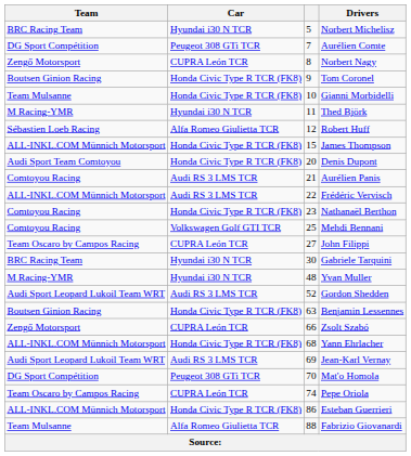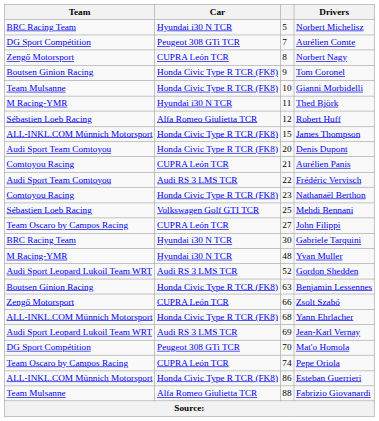 <table class="wikitable" style="font-size: 85%;">
 <tr>
 <th>Team</th>
 <th>Car</th>
 <th></th>
 <th>Drivers</th>
 </tr>
 <tr>
 <td> <a href='#'>BRC Racing Team</a></td>
 <td><a href='#'>Hyundai i30 N TCR</a></td>
 <td>5</td>
 <td> <a href='#'>Norbert Michelisz</a></td>
 </tr>
 <tr>
 <td> <a href='#'>DG Sport Compétition</a></td>
 <td><a href='#'>Peugeot 308 GTi TCR</a></td>
 <td>7</td>
 <td> <a href='#'>Aurélien Comte</a></td>
 </tr>
 <tr>
 <td> <a href='#'>Zengő Motorsport</a></td>
 <td><a href='#'>CUPRA León TCR</a></td>
 <td>8</td>
 <td> <a href='#'>Norbert Nagy</a></td>
 </tr>
 <tr>
 <td> <a href='#'>Boutsen Ginion Racing</a></td>
 <td><a href='#'>Honda Civic Type R TCR (FK8)</a></td>
 <td>9</td>
 <td> <a href='#'>Tom Coronel</a></td>
 </tr>
 <tr>
 <td> <a href='#'>Team Mulsanne</a></td>
 <td><a href='#'>Honda Civic Type R TCR (FK8)</a></td>
 <td>10</td>
 <td> <a href='#'>Gianni Morbidelli</a></td>
 </tr>
 <tr>
 <td> <a href='#'>M Racing-YMR</a></td>
 <td><a href='#'>Hyundai i30 N TCR</a></td>
 <td>11</td>
 <td> <a href='#'>Thed Björk</a></td>
 </tr>
 <tr>
 <td> <a href='#'>Sébastien Loeb Racing</a></td>
 <td><a href='#'>Alfa Romeo Giulietta TCR</a></td>
 <td>12</td>
 <td> <a href='#'>Robert Huff</a></td>
 </tr>
 <tr>
 <td> <a href='#'>ALL-INKL.COM Münnich Motorsport</a></td>
 <td><a href='#'>Honda Civic Type R TCR (FK8)</a></td>
 <td>15</td>
 <td> <a href='#'>James Thompson</a></td>
 </tr>
 <tr>
 <td> <a href='#'>Audi Sport Team Comtoyou</a></td>
 <td><a href='#'>Honda Civic Type R TCR (FK8)</a></td>
 <td>20</td>
 <td> <a href='#'>Denis Dupont</a></td>
 </tr>
 <tr>
 <td> <a href='#'>Comtoyou Racing</a></td>
-<td><a href='#'>Audi RS 3 LMS TCR</a></td>
+<td><a href='#'>CUPRA León TCR</a></td>
 <td>21</td>
 <td> <a href='#'>Aurélien Panis</a></td>
 </tr>
 <tr>
-<td> <a href='#'>ALL-INKL.COM Münnich Motorsport</a></td>
+<td> <a href='#'>Audi Sport Team Comtoyou</a></td>
 <td><a href='#'>Audi RS 3 LMS TCR</a></td>
 <td>22</td>
 <td> <a href='#'>Frédéric Vervisch</a></td>
 </tr>
 <tr>
 <td> <a href='#'>Comtoyou Racing</a></td>
 <td><a href='#'>Honda Civic Type R TCR (FK8)</a></td>
 <td>23</td>
 <td> <a href='#'>Nathanaël Berthon</a></td>
 </tr>
 <tr>
-<td> <a href='#'>Comtoyou Racing</a></td>
+<td> <a href='#'>Sébastien Loeb Racing</a></td>
 <td><a href='#'>Volkswagen Golf GTI TCR</a></td>
 <td>25</td>
 <td> <a href='#'>Mehdi Bennani</a></td>
 </tr>
 <tr>
 <td> <a href='#'>Team Oscaro by Campos Racing</a></td>
 <td><a href='#'>CUPRA León TCR</a></td>
 <td>27</td>
 <td> <a href='#'>John Filippi</a></td>
 </tr>
 <tr>
 <td> <a href='#'>BRC Racing Team</a></td>
 <td><a href='#'>Hyundai i30 N TCR</a></td>
 <td>30</td>
 <td> <a href='#'>Gabriele Tarquini</a></td>
 </tr>
 <tr>
 <td> <a href='#'>M Racing-YMR</a></td>
 <td><a href='#'>Hyundai i30 N TCR</a></td>
 <td>48</td>
 <td> <a href='#'>Yvan Muller</a></td>
 </tr>
 <tr>
 <td> <a href='#'>Audi Sport Leopard Lukoil Team WRT</a></td>
 <td><a href='#'>Audi RS 3 LMS TCR</a></td>
 <td>52</td>
 <td> <a href='#'>Gordon Shedden</a></td>
 </tr>
 <tr>
 <td> <a href='#'>Boutsen Ginion Racing</a></td>
 <td><a href='#'>Honda Civic Type R TCR (FK8)</a></td>
 <td>63</td>
 <td> <a href='#'>Benjamin Lessennes</a></td>
 </tr>
 <tr>
 <td> <a href='#'>Zengő Motorsport</a></td>
 <td><a href='#'>CUPRA León TCR</a></td>
 <td>66</td>
 <td> <a href='#'>Zsolt Szabó</a></td>
 </tr>
 <tr>
 <td> <a href='#'>ALL-INKL.COM Münnich Motorsport</a></td>
 <td><a href='#'>Honda Civic Type R TCR (FK8)</a></td>
 <td>68</td>
 <td> <a href='#'>Yann Ehrlacher</a></td>
 </tr>
 <tr>
 <td> <a href='#'>Audi Sport Leopard Lukoil Team WRT</a></td>
 <td><a href='#'>Audi RS 3 LMS TCR</a></td>
 <td>69</td>
 <td> <a href='#'>Jean-Karl Vernay</a></td>
 </tr>
 <tr>
 <td> <a href='#'>DG Sport Compétition</a></td>
 <td><a href='#'>Peugeot 308 GTi TCR</a></td>
 <td>70</td>
 <td> <a href='#'>Mat'o Homola</a></td>
 </tr>
 <tr>
 <td> <a href='#'>Team Oscaro by Campos Racing</a></td>
 <td><a href='#'>CUPRA León TCR</a></td>
 <td>74</td>
 <td> <a href='#'>Pepe Oriola</a></td>
 </tr>
 <tr>
 <td> <a href='#'>ALL-INKL.COM Münnich Motorsport</a></td>
 <td><a href='#'>Honda Civic Type R TCR (FK8)</a></td>
 <td>86</td>
 <td> <a href='#'>Esteban Guerrieri</a></td>
 </tr>
 <tr>
 <td> <a href='#'>Team Mulsanne</a></td>
 <td><a href='#'>Alfa Romeo Giulietta TCR</a></td>
 <td>88</td>
 <td> <a href='#'>Fabrizio Giovanardi</a></td>
 </tr>
 <tr>
 <th colspan=4>Source:</th>
 </tr>
 </table>
